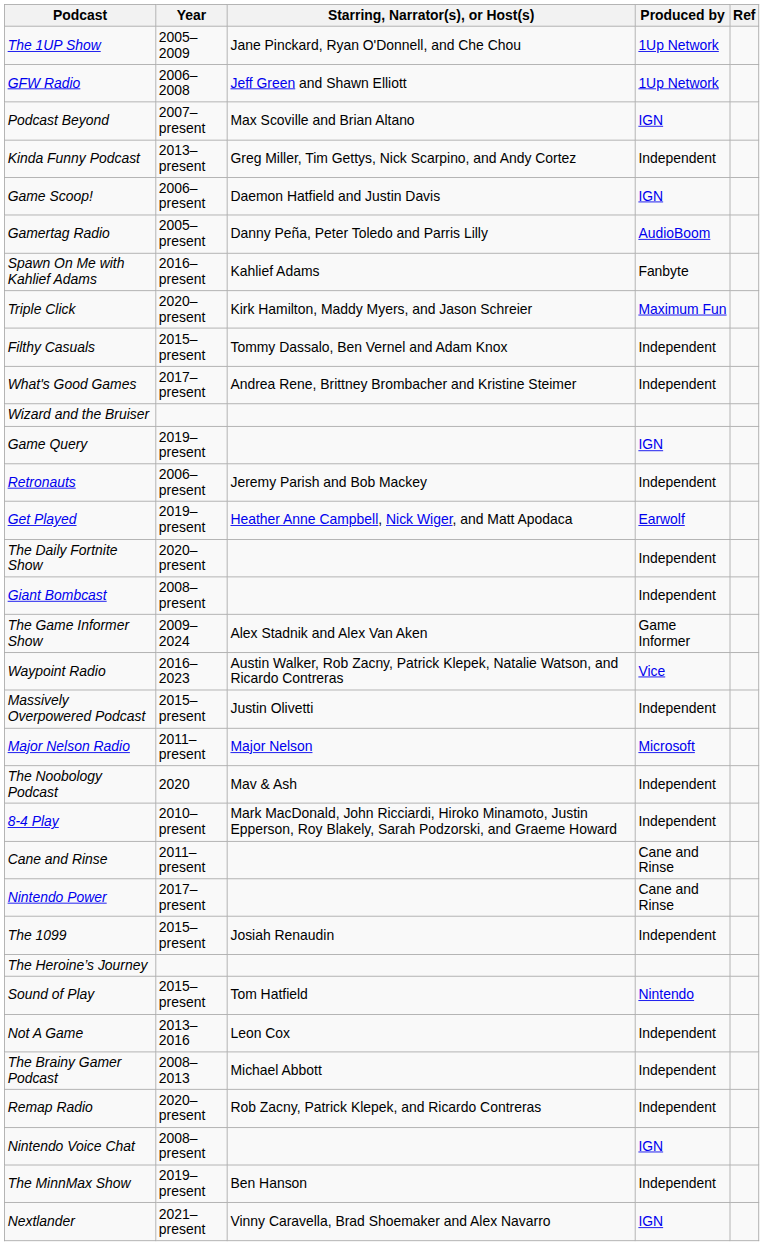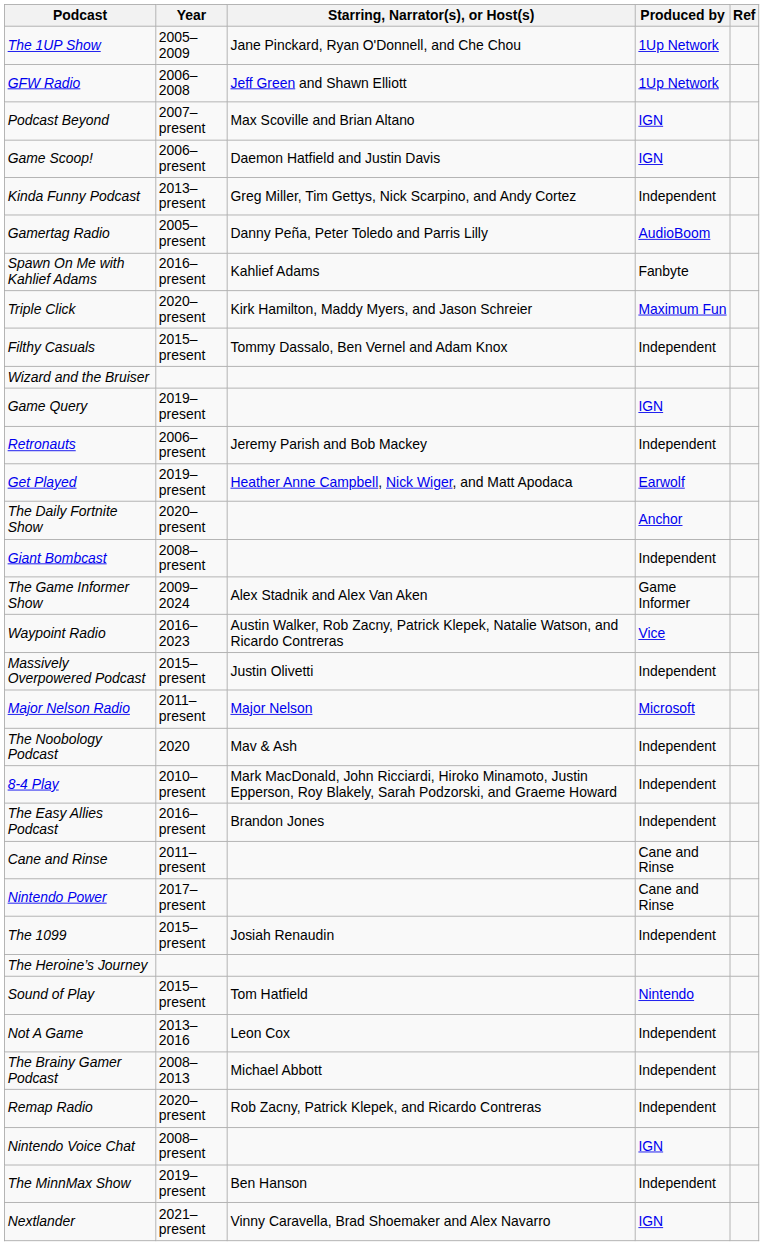 <table class="wikitable sortable">
 <tr>
 <th>Podcast</th>
 <th>Year</th>
 <th>Starring, Narrator(s), or Host(s)</th>
 <th>Produced by</th>
 <th>Ref</th>
 </tr>
 <tr>
 <td><em><a href='#'>The 1UP Show</a></em></td>
 <td>2005–2009</td>
 <td>Jane Pinckard, Ryan O'Donnell, and Che Chou</td>
 <td><a href='#'>1Up Network</a></td>
 <td></td>
 </tr>
 <tr>
 <td><em><a href='#'>GFW Radio</a></em></td>
 <td>2006–2008</td>
 <td><a href='#'>Jeff Green</a> and Shawn Elliott</td>
 <td><a href='#'>1Up Network</a></td>
 <td></td>
 </tr>
 <tr>
 <td><em>Podcast Beyond</em></td>
 <td>2007–present</td>
 <td>Max Scoville and Brian Altano</td>
 <td><a href='#'>IGN</a></td>
 <td></td>
 </tr>
 <tr>
+<td><em>Game Scoop!</em></td>
+<td>2006–present</td>
+<td>Daemon Hatfield and Justin Davis</td>
+<td><a href='#'>IGN</a></td>
+<td></td>
+</tr>
+<tr>
 <td><em>Kinda Funny Podcast</em></td>
 <td>2013–present</td>
 <td>Greg Miller, Tim Gettys, Nick Scarpino, and Andy Cortez</td>
 <td>Independent</td>
-<td></td>
-</tr>
-<tr>
-<td><em>Game Scoop!</em></td>
-<td>2006–present</td>
-<td>Daemon Hatfield and Justin Davis</td>
-<td><a href='#'>IGN</a></td>
 <td></td>
 </tr>
 <tr>
 <td><em>Gamertag Radio</em></td>
 <td>2005–present</td>
 <td>Danny Peña, Peter Toledo and Parris Lilly</td>
 <td><a href='#'>AudioBoom</a></td>
 <td></td>
 </tr>
 <tr>
 <td><em>Spawn On Me with Kahlief Adams</em></td>
 <td>2016–present</td>
 <td>Kahlief Adams</td>
 <td>Fanbyte</td>
 <td></td>
 </tr>
 <tr>
 <td><em>Triple Click</em></td>
 <td>2020–present</td>
 <td>Kirk Hamilton, Maddy Myers, and Jason Schreier</td>
 <td><a href='#'>Maximum Fun</a></td>
 <td></td>
 </tr>
 <tr>
 <td><em>Filthy Casuals</em></td>
 <td>2015–present</td>
 <td>Tommy Dassalo, Ben Vernel and Adam Knox</td>
-<td>Independent</td>
-<td></td>
-</tr>
-<tr>
-<td><em>What's Good Games</em></td>
-<td>2017–present</td>
-<td>Andrea Rene, Brittney Brombacher and Kristine Steimer</td>
 <td>Independent</td>
 <td></td>
 </tr>
 <tr>
 <td><em>Wizard and the Bruiser</em></td>
 <td></td>
 <td></td>
 <td></td>
 <td></td>
 </tr>
 <tr>
 <td><em>Game Query</em></td>
 <td>2019–present</td>
 <td></td>
 <td><a href='#'>IGN</a></td>
 <td></td>
 </tr>
 <tr>
 <td><em><a href='#'>Retronauts</a></em></td>
 <td>2006–present</td>
 <td>Jeremy Parish and Bob Mackey</td>
 <td>Independent</td>
 <td></td>
 </tr>
 <tr>
 <td><em><a href='#'>Get Played</a></em></td>
 <td>2019–present</td>
 <td><a href='#'>Heather Anne Campbell</a>, <a href='#'>Nick Wiger</a>, and Matt Apodaca</td>
 <td><a href='#'>Earwolf</a></td>
 <td></td>
 </tr>
 <tr>
 <td><em>The Daily Fortnite Show</em></td>
 <td>2020–present</td>
 <td></td>
-<td>Independent</td>
+<td><a href='#'>Anchor</a></td>
 <td></td>
 </tr>
 <tr>
 <td><em><a href='#'>Giant Bombcast</a></em></td>
 <td>2008–present</td>
 <td></td>
 <td>Independent</td>
 <td></td>
 </tr>
 <tr>
 <td><em>The Game Informer Show</em></td>
 <td>2009–2024</td>
 <td>Alex Stadnik and Alex Van Aken</td>
 <td>Game Informer</td>
 <td></td>
 </tr>
 <tr>
 <td><em>Waypoint Radio</em></td>
 <td>2016–2023</td>
 <td>Austin Walker, Rob Zacny, Patrick Klepek, Natalie Watson, and Ricardo Contreras</td>
 <td><a href='#'>Vice</a></td>
 <td></td>
 </tr>
 <tr>
 <td><em>Massively Overpowered Podcast</em></td>
 <td>2015–present</td>
 <td>Justin Olivetti</td>
 <td>Independent</td>
 <td></td>
 </tr>
 <tr>
 <td><em><a href='#'>Major Nelson Radio</a></em></td>
 <td>2011–present</td>
 <td><a href='#'>Major Nelson</a></td>
 <td><a href='#'>Microsoft</a></td>
 <td></td>
 </tr>
 <tr>
 <td><em>The Noobology Podcast</em></td>
 <td>2020</td>
 <td>Mav & Ash</td>
 <td>Independent</td>
 <td></td>
 </tr>
 <tr>
 <td><em><a href='#'>8-4 Play</a></em></td>
 <td>2010–present</td>
 <td>Mark MacDonald, John Ricciardi, Hiroko Minamoto, Justin Epperson, Roy Blakely, Sarah Podzorski, and Graeme Howard</td>
+<td>Independent</td>
+<td></td>
+</tr>
+<tr>
+<td><em>The Easy Allies Podcast</em></td>
+<td>2016–present</td>
+<td>Brandon Jones</td>
 <td>Independent</td>
 <td></td>
 </tr>
 <tr>
 <td><em>Cane and Rinse</em></td>
 <td>2011–present</td>
 <td></td>
 <td>Cane and Rinse</td>
 <td></td>
 </tr>
 <tr>
 <td><a href='#'><em>Nintendo Power</em></a></td>
 <td>2017–present</td>
 <td></td>
 <td>Cane and Rinse</td>
 <td></td>
 </tr>
 <tr>
 <td><em>The 1099</em></td>
 <td>2015–present</td>
 <td>Josiah Renaudin</td>
 <td>Independent</td>
 <td></td>
 </tr>
 <tr>
 <td><em>The Heroine’s Journey</em></td>
 <td></td>
 <td></td>
 <td></td>
 <td></td>
 </tr>
 <tr>
 <td><em>Sound of Play</em></td>
 <td>2015–present</td>
 <td>Tom Hatfield</td>
 <td><a href='#'>Nintendo</a></td>
 <td></td>
 </tr>
 <tr>
 <td><em>Not A Game</em></td>
 <td>2013–2016</td>
 <td>Leon Cox</td>
 <td>Independent</td>
 <td></td>
 </tr>
 <tr>
 <td><em>The Brainy Gamer Podcast</em></td>
 <td>2008–2013</td>
 <td>Michael Abbott</td>
 <td>Independent</td>
 <td></td>
 </tr>
 <tr>
 <td><em>Remap Radio</em></td>
 <td>2020–present</td>
 <td>Rob Zacny, Patrick Klepek, and Ricardo Contreras</td>
 <td>Independent</td>
 <td></td>
 </tr>
 <tr>
 <td><em>Nintendo Voice Chat</em></td>
 <td>2008–present</td>
 <td></td>
 <td><a href='#'>IGN</a></td>
 <td></td>
 </tr>
 <tr>
 <td><em>The MinnMax Show</em></td>
 <td>2019–present</td>
 <td>Ben Hanson</td>
 <td>Independent</td>
 <td></td>
 </tr>
 <tr>
 <td><em>Nextlander</em></td>
 <td>2021–present</td>
 <td>Vinny Caravella, Brad Shoemaker and Alex Navarro</td>
 <td><a href='#'>IGN</a></td>
 <td></td>
 </tr>
 </table>
